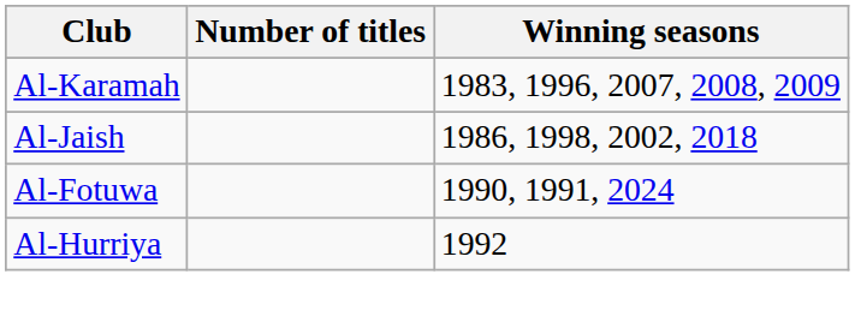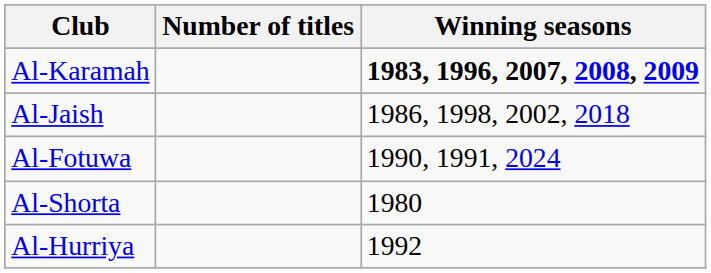 <table class="wikitable">
 <tr>
 <th>Club</th>
 <th>Number of titles</th>
 <th>Winning seasons</th>
 </tr>
 <tr>
 <td><a href='#'>Al-Karamah</a></td>
 <td></td>
-<td>1983, 1996, 2007, <a href='#'>2008</a>, <a href='#'>2009</a></td>
+<td><strong>1983, 1996, 2007, <a href='#'>2008</a>, <a href='#'>2009</a></strong></td>
 </tr>
 <tr>
 <td><a href='#'>Al-Jaish</a></td>
 <td></td>
 <td>1986, 1998, 2002, <a href='#'>2018</a></td>
 </tr>
 <tr>
 <td><a href='#'>Al-Fotuwa</a></td>
 <td></td>
 <td>1990, 1991, <a href='#'>2024</a></td>
 </tr>
 <tr>
+<td><a href='#'>Al-Shorta</a></td>
+<td></td>
+<td>1980</td>
+</tr>
+<tr>
 <td><a href='#'>Al-Hurriya</a></td>
 <td></td>
 <td>1992</td>
 </tr>
 </table>
